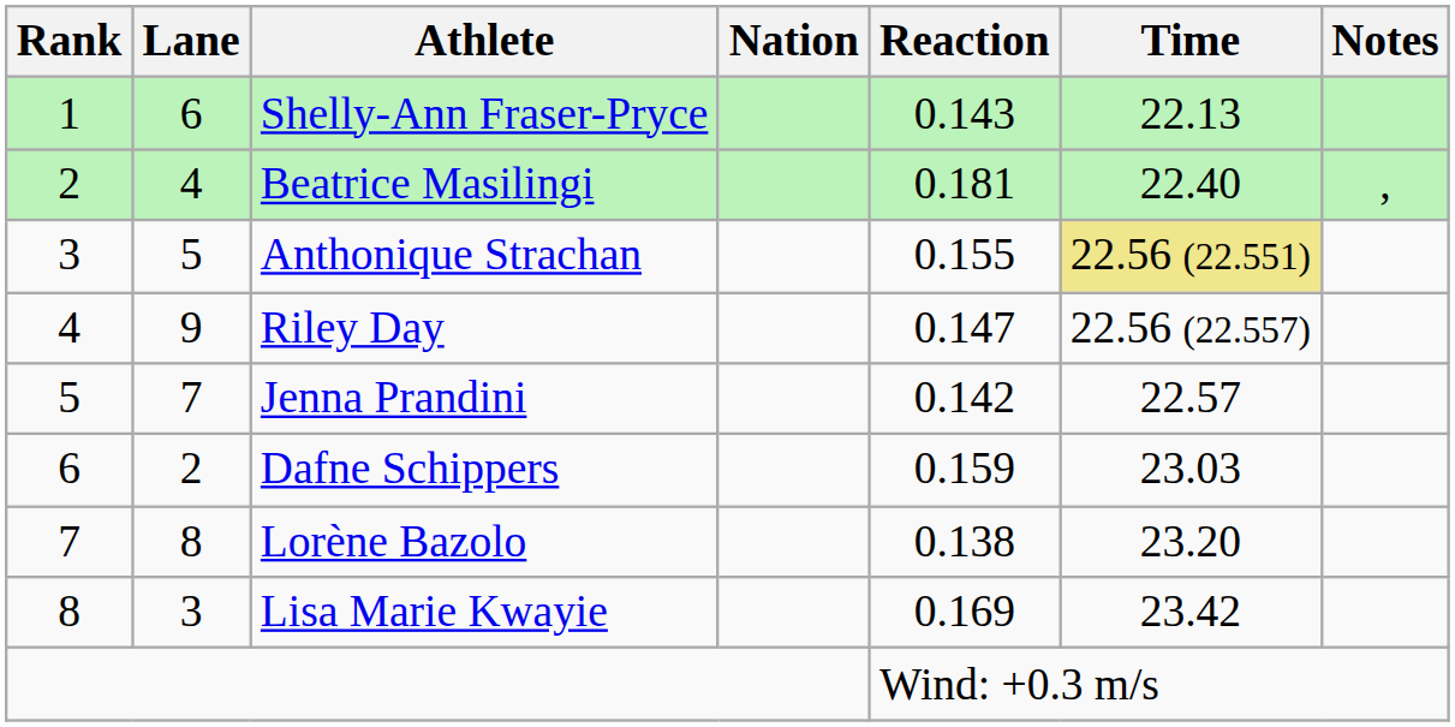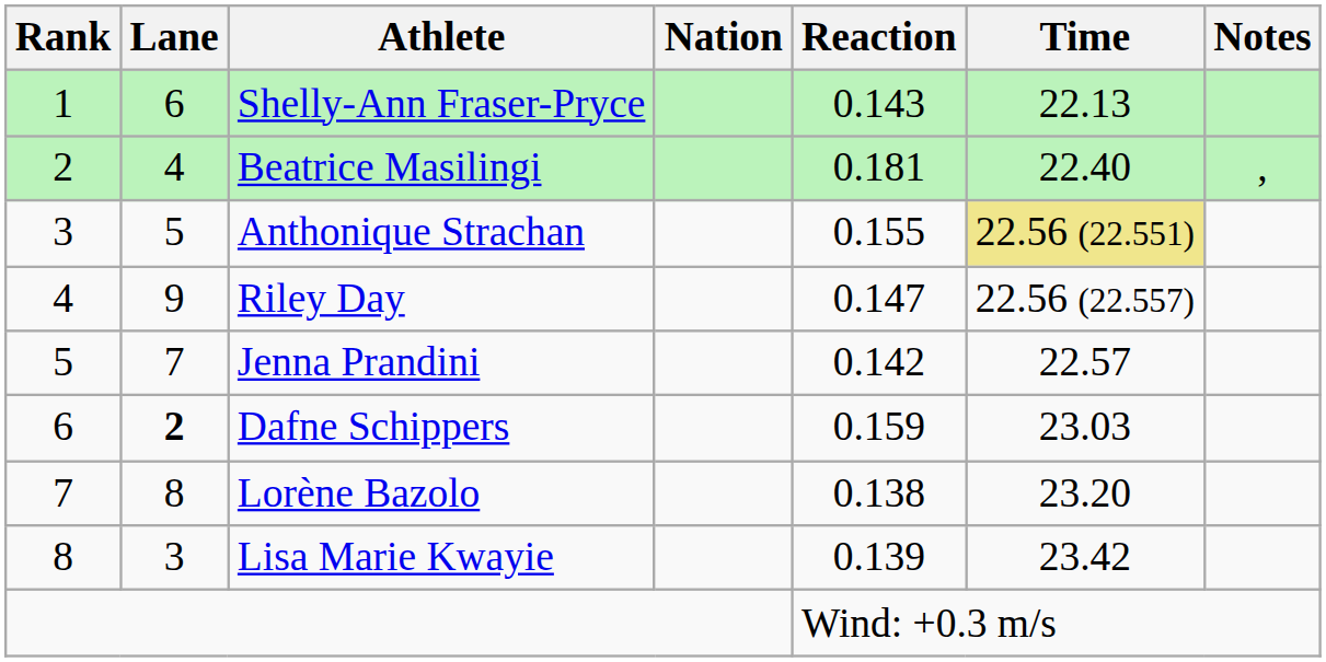 <table class="wikitable sortable" style="text-align:center">
 <tr>
 <th>Rank</th>
 <th>Lane</th>
 <th>Athlete</th>
 <th>Nation</th>
 <th>Reaction</th>
 <th>Time</th>
 <th>Notes</th>
 </tr>
 <tr bgcolor="#bbf3bb">
 <td>1</td>
 <td>6</td>
 <td align="left"><a href='#'>Shelly-Ann Fraser-Pryce</a></td>
 <td align="left"></td>
 <td>0.143</td>
 <td>22.13</td>
 <td></td>
 </tr>
 <tr bgcolor="#bbf3bb">
 <td>2</td>
 <td>4</td>
 <td align="left"><a href='#'>Beatrice Masilingi</a></td>
 <td align="left"></td>
 <td>0.181</td>
 <td>22.40</td>
 <td>, </td>
 </tr>
 <tr>
 <td>3</td>
 <td>5</td>
 <td align="left"><a href='#'>Anthonique Strachan</a></td>
 <td align="left"></td>
 <td>0.155</td>
 <td style="background: khaki;">22.56 <small>(22.551)</small></td>
 <td></td>
 </tr>
 <tr>
 <td>4</td>
 <td>9</td>
 <td align="left"><a href='#'>Riley Day</a></td>
 <td align="left"></td>
 <td>0.147</td>
 <td>22.56 <small>(22.557)</small></td>
 <td></td>
 </tr>
 <tr>
 <td>5</td>
 <td>7</td>
 <td align="left"><a href='#'>Jenna Prandini</a></td>
 <td align="left"></td>
 <td>0.142</td>
 <td>22.57</td>
 <td></td>
 </tr>
 <tr>
 <td>6</td>
-<td>2</td>
+<td><strong>2</strong></td>
 <td align="left"><a href='#'>Dafne Schippers</a></td>
 <td align="left"></td>
 <td>0.159</td>
 <td>23.03</td>
 <td></td>
 </tr>
 <tr>
 <td>7</td>
 <td>8</td>
 <td align="left"><a href='#'>Lorène Bazolo</a></td>
 <td align="left"></td>
 <td>0.138</td>
 <td>23.20</td>
 <td></td>
 </tr>
 <tr>
 <td>8</td>
 <td>3</td>
 <td align="left"><a href='#'>Lisa Marie Kwayie</a></td>
 <td align="left"></td>
-<td>0.169</td>
+<td>0.139</td>
 <td>23.42</td>
 <td></td>
 </tr>
 <tr class="sortbottom">
 <td colspan="4"></td>
 <td colspan="3" style="text-align:left;">Wind: +0.3 m/s</td>
 </tr>
 </table>
